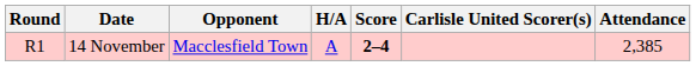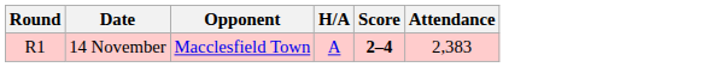 <table class="wikitable" style="text-align:center">
 <tr>
 <th>Round</th>
 <th>Date</th>
 <th>Opponent</th>
 <th>H/A</th>
 <th>Score</th>
-<th>Carlisle United Scorer(s)</th>
 <th>Attendance</th>
 </tr>
 <tr bgcolor=#FFCCCC>
 <td>R1</td>
 <td align=left>14 November</td>
 <td align=left><a href='#'>Macclesfield Town</a></td>
 <td><a href='#'>A</a></td>
 <td><strong>2–4</strong></td>
-<td align=left></td>
-<td>2,385</td>
+<td>2,383</td>
 </tr>
 </table>
